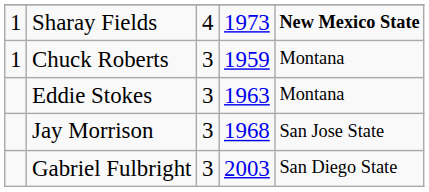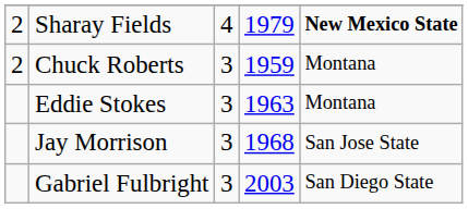 <table class="wikitable">
 <tr>
 </tr>
 <tr>
-<td>1</td>
+<td>2</td>
 <td>Sharay Fields</td>
 <td>4</td>
-<td><a href='#'>1973</a></td>
+<td><a href='#'>1979</a></td>
 <td style="font-size:80%;"><strong>New Mexico State</strong></td>
 </tr>
 <tr>
-<td>1</td>
+<td>2</td>
 <td>Chuck Roberts</td>
 <td>3</td>
 <td><a href='#'>1959</a></td>
 <td style="font-size:80%;">Montana</td>
 </tr>
 <tr>
 <td></td>
 <td>Eddie Stokes</td>
 <td>3</td>
 <td><a href='#'>1963</a></td>
 <td style="font-size:80%;">Montana</td>
 </tr>
 <tr>
 <td></td>
 <td>Jay Morrison</td>
 <td>3</td>
 <td><a href='#'>1968</a></td>
 <td style="font-size:80%;">San Jose State</td>
 </tr>
 <tr>
 <td></td>
 <td>Gabriel Fulbright</td>
 <td>3</td>
 <td><a href='#'>2003</a></td>
 <td style="font-size:80%;">San Diego State</td>
 </tr>
 </table>
